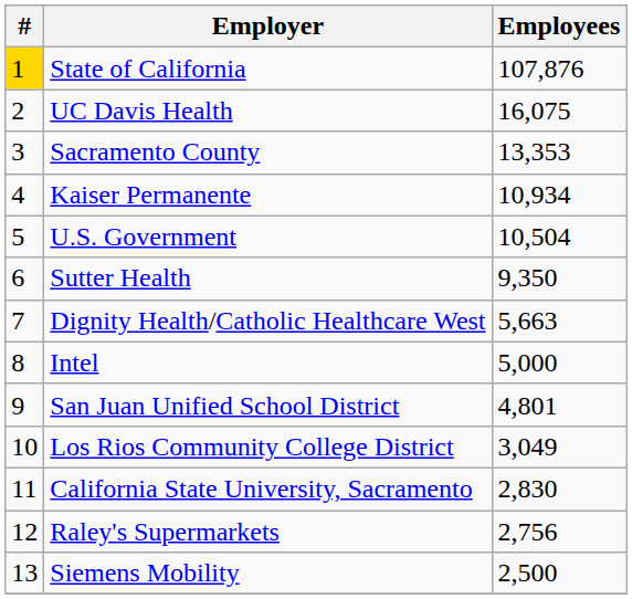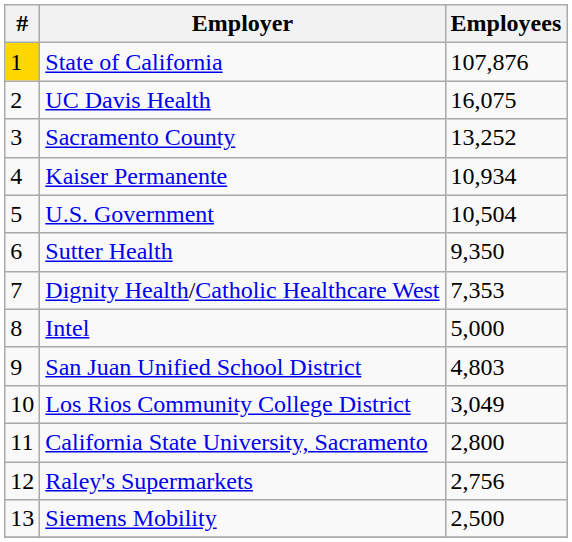 <table class="wikitable">
 <tr>
 <th>#</th>
 <th>Employer</th>
 <th>Employees</th>
 </tr>
 <tr>
 <td style="background: gold;">1</td>
 <td><a href='#'>State of California</a></td>
 <td>107,876</td>
 </tr>
 <tr>
 <td>2</td>
 <td><a href='#'>UC Davis Health</a></td>
 <td>16,075</td>
 </tr>
 <tr>
 <td>3</td>
 <td><a href='#'>Sacramento County</a></td>
-<td>13,353</td>
+<td>13,252</td>
 </tr>
 <tr>
 <td>4</td>
 <td><a href='#'>Kaiser Permanente</a></td>
 <td>10,934</td>
 </tr>
 <tr>
 <td>5</td>
 <td><a href='#'>U.S. Government</a></td>
 <td>10,504</td>
 </tr>
 <tr>
 <td>6</td>
 <td><a href='#'>Sutter Health</a></td>
 <td>9,350</td>
 </tr>
 <tr>
 <td>7</td>
 <td><a href='#'>Dignity Health</a>/<a href='#'>Catholic Healthcare West</a></td>
-<td>5,663</td>
+<td>7,353</td>
 </tr>
 <tr>
 <td>8</td>
 <td><a href='#'>Intel</a></td>
 <td>5,000</td>
 </tr>
 <tr>
 <td>9</td>
 <td><a href='#'>San Juan Unified School District</a></td>
-<td>4,801</td>
+<td>4,803</td>
 </tr>
 <tr>
 <td>10</td>
 <td><a href='#'>Los Rios Community College District</a></td>
 <td>3,049</td>
 </tr>
 <tr>
 <td>11</td>
 <td><a href='#'>California State University, Sacramento</a></td>
-<td>2,830</td>
+<td>2,800</td>
 </tr>
 <tr>
 <td>12</td>
 <td><a href='#'>Raley's Supermarkets</a></td>
 <td>2,756</td>
 </tr>
 <tr>
 <td>13</td>
 <td><a href='#'>Siemens Mobility</a></td>
 <td>2,500</td>
 </tr>
 <tr>
 </tr>
 </table>
